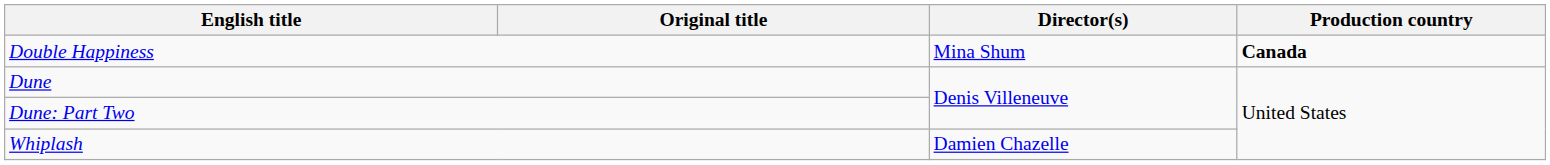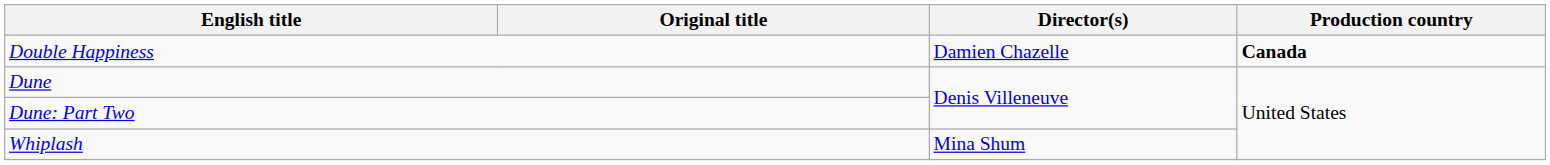 <table class="wikitable sortable" style="width:100%; margin-bottom:4px">
 <tr>
 <th scope="col" width="32%">English title</th>
 <th scope="col" width="28%">Original title</th>
 <th scope="col" width="20%">Director(s)</th>
 <th scope="col" width="20%">Production country</th>
 </tr>
 <tr>
 <td colspan=2><em><a href='#'>Double Happiness</a></em></td>
-<td><a href='#'>Mina Shum</a></td>
+<td><a href='#'>Damien Chazelle</a></td>
 <td><strong>Canada</strong></td>
 </tr>
 <tr>
 <td colspan=2><em><a href='#'>Dune</a></em></td>
 <td rowspan=2><a href='#'>Denis Villeneuve</a></td>
 <td rowspan=3>United States</td>
 </tr>
 <tr>
 <td colspan=2><em><a href='#'>Dune: Part Two</a></em></td>
 </tr>
 <tr>
 <td colspan=2><em><a href='#'>Whiplash</a></em></td>
-<td><a href='#'>Damien Chazelle</a></td>
+<td><a href='#'>Mina Shum</a></td>
 </tr>
 </table>
